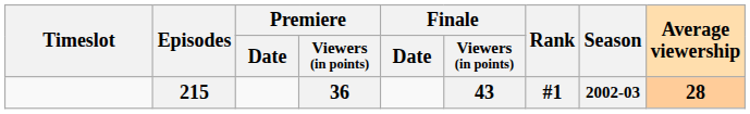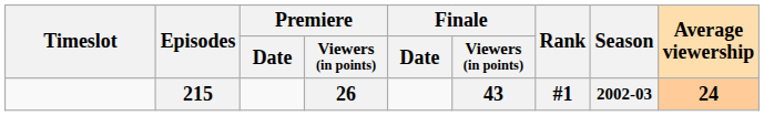 <table class="wikitable">
 <tr>
 <th style="width:20%;" rowspan=2>Timeslot</th>
 <th style="width:07%;" rowspan=2>Episodes</th>
 <th colspan=2>Premiere</th>
 <th colspan=2>Finale</th>
 <th style="width:05%;" rowspan=2>Rank</th>
 <th style="width:07%;" rowspan=2>Season</th>
 <th style="width:10%; background:#ffdead;" rowspan="2">Average viewership</th>
 </tr>
 <tr>
 <th>Date</th>
 <th span style="width:11%; font-size:smaller; line-height:100%;">Viewers<br><small>(in points)</small></th>
 <th>Date</th>
 <th span style="width:11%; font-size:smaller; line-height:100%;">Viewers<br><small>(in points)</small></th>
 </tr>
 <tr>
 <td></td>
 <th>215</th>
 <td style="font-size:11px;line-height:110%"></td>
-<th>36</th>
+<th>26</th>
 <td style="font-size:11px;line-height:110%"></td>
 <th>43</th>
 <th>#1</th>
 <th style="font-size:smaller">2002-03</th>
-<th style="background:#fc9;">28</th>
+<th style="background:#fc9;">24</th>
 </tr>
 </table>
